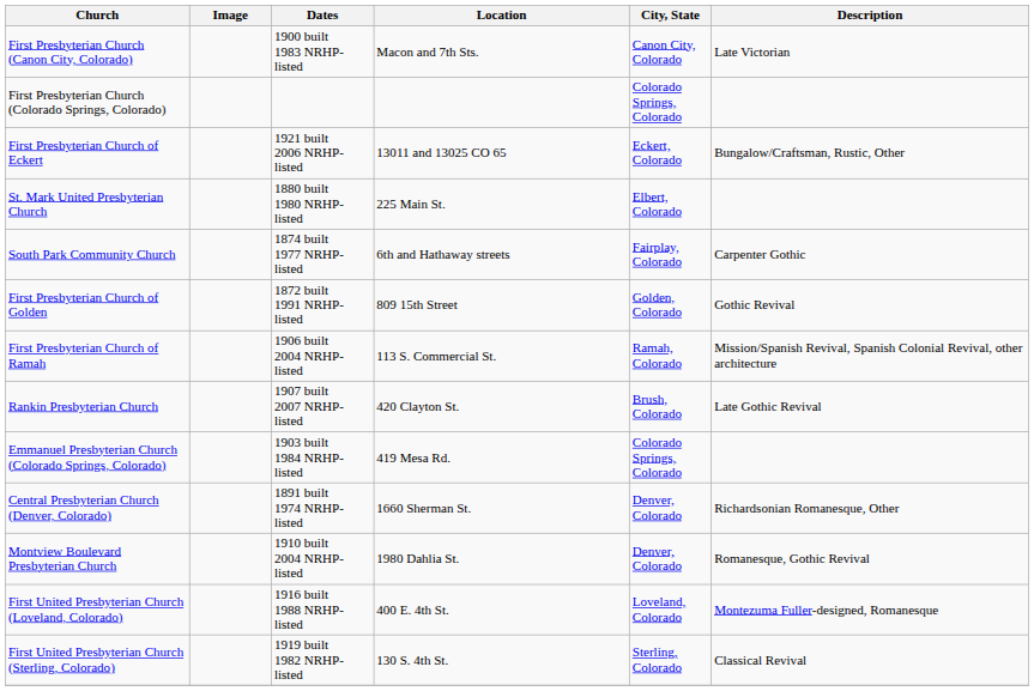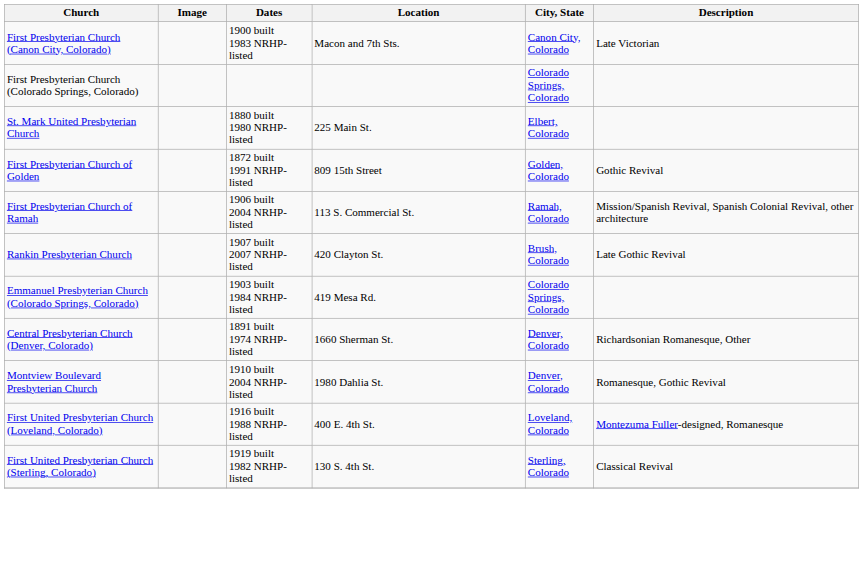 <table class="wikitable sortable" style="width:98%">
 <tr>
 <th width = 18%><strong>Church</strong></th>
 <th width = 8% class="unsortable"><strong>Image</strong></th>
 <th width = 10%><strong>Dates</strong></th>
 <th width = 25%><strong>Location</strong></th>
 <th width = 8%><strong>City, State</strong></th>
 <th class="unsortable"><strong>Description</strong></th>
 </tr>
 <tr>
 <td><a href='#'>First Presbyterian Church (Canon City, Colorado)</a></td>
 <td></td>
 <td>1900 built<br>1983 NRHP-listed</td>
 <td>Macon and 7th Sts.<br><small></small></td>
 <td><a href='#'>Canon City, Colorado</a></td>
 <td>Late Victorian</td>
 </tr>
 <tr>
 <td>First Presbyterian Church (Colorado Springs, Colorado)</td>
 <td></td>
 <td></td>
 <td></td>
 <td><a href='#'>Colorado Springs, Colorado</a></td>
 <td></td>
 </tr>
 <tr>
-<td><a href='#'>First Presbyterian Church of Eckert</a></td>
-<td></td>
-<td>1921 built<br>2006 NRHP-listed</td>
-<td>13011 and 13025 CO 65<br><small></small></td>
-<td><a href='#'>Eckert, Colorado</a></td>
-<td>Bungalow/Craftsman, Rustic, Other</td>
-</tr>
-<tr>
 <td><a href='#'>St. Mark United Presbyterian Church</a></td>
 <td></td>
 <td>1880 built<br>1980 NRHP-listed</td>
 <td>225 Main St.<br><small></small></td>
 <td><a href='#'>Elbert, Colorado</a></td>
 <td></td>
-</tr>
-<tr>
-<td><a href='#'>South Park Community Church</a></td>
-<td></td>
-<td>1874 built<br>1977 NRHP-listed</td>
-<td>6th and Hathaway streets<br><small></small></td>
-<td><a href='#'>Fairplay, Colorado</a></td>
-<td>Carpenter Gothic</td>
 </tr>
 <tr>
 <td><a href='#'>First Presbyterian Church of Golden</a></td>
 <td></td>
 <td>1872 built<br>1991 NRHP-listed</td>
 <td>809 15th Street<br><small></small></td>
 <td><a href='#'>Golden, Colorado</a></td>
 <td>Gothic Revival</td>
 </tr>
 <tr>
 <td><a href='#'>First Presbyterian Church of Ramah</a></td>
 <td></td>
 <td>1906 built<br>2004 NRHP-listed</td>
 <td>113 S. Commercial St.<br><small></small></td>
 <td><a href='#'>Ramah, Colorado</a></td>
 <td>Mission/Spanish Revival, Spanish Colonial Revival, other architecture</td>
 </tr>
 <tr>
 <td><a href='#'>Rankin Presbyterian Church</a></td>
 <td></td>
 <td>1907 built<br>2007 NRHP-listed</td>
 <td>420 Clayton St.<br><small></small></td>
 <td><a href='#'>Brush, Colorado</a></td>
 <td>Late Gothic Revival</td>
 </tr>
 <tr>
 <td><a href='#'>Emmanuel Presbyterian Church (Colorado Springs, Colorado)</a></td>
 <td></td>
 <td>1903 built<br>1984 NRHP-listed</td>
 <td>419 Mesa Rd.<br><small></small></td>
 <td><a href='#'>Colorado Springs, Colorado</a></td>
 <td></td>
 </tr>
 <tr>
 <td><a href='#'>Central Presbyterian Church (Denver, Colorado)</a></td>
 <td></td>
 <td>1891 built<br>1974 NRHP-listed</td>
 <td>1660 Sherman St.<br><small></small></td>
 <td><a href='#'>Denver, Colorado</a></td>
 <td>Richardsonian Romanesque, Other</td>
 </tr>
 <tr>
 <td><a href='#'>Montview Boulevard Presbyterian Church</a></td>
 <td></td>
 <td>1910 built<br>2004 NRHP-listed</td>
 <td>1980 Dahlia St.<br><small></small></td>
 <td><a href='#'>Denver, Colorado</a></td>
 <td>Romanesque, Gothic Revival</td>
 </tr>
 <tr>
 <td><a href='#'>First United Presbyterian Church (Loveland, Colorado)</a></td>
 <td></td>
 <td>1916 built<br>1988 NRHP-listed</td>
 <td>400 E. 4th St.<br><small></small></td>
 <td><a href='#'>Loveland, Colorado</a></td>
 <td><a href='#'>Montezuma Fuller</a>-designed, Romanesque</td>
 </tr>
 <tr>
 <td><a href='#'>First United Presbyterian Church (Sterling, Colorado)</a></td>
 <td></td>
 <td>1919 built<br>1982 NRHP-listed</td>
 <td>130 S. 4th St.<br><small></small></td>
 <td><a href='#'>Sterling, Colorado</a></td>
 <td>Classical Revival</td>
 </tr>
 <tr>
 </tr>
 </table>
